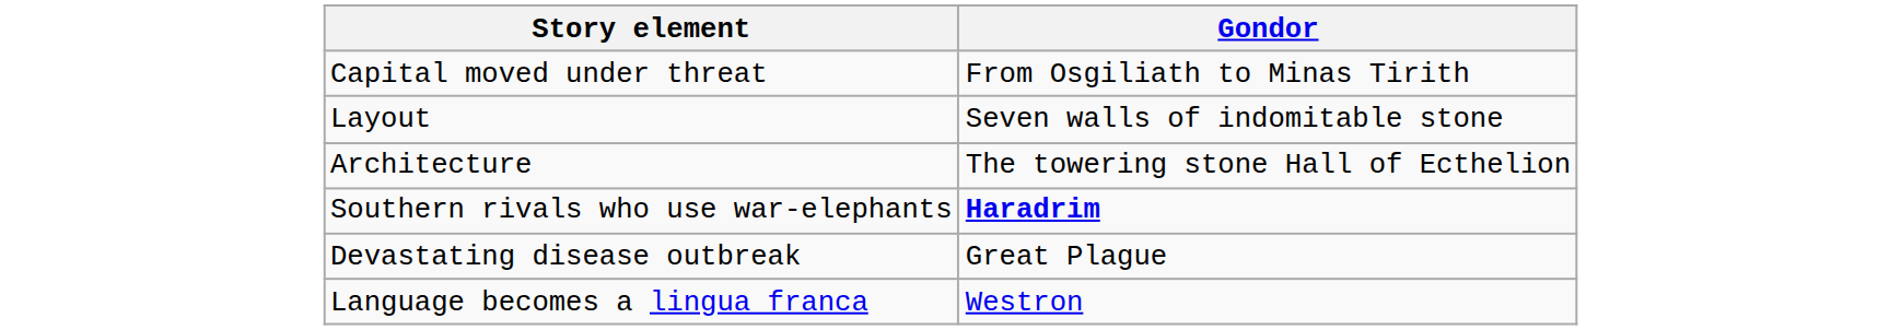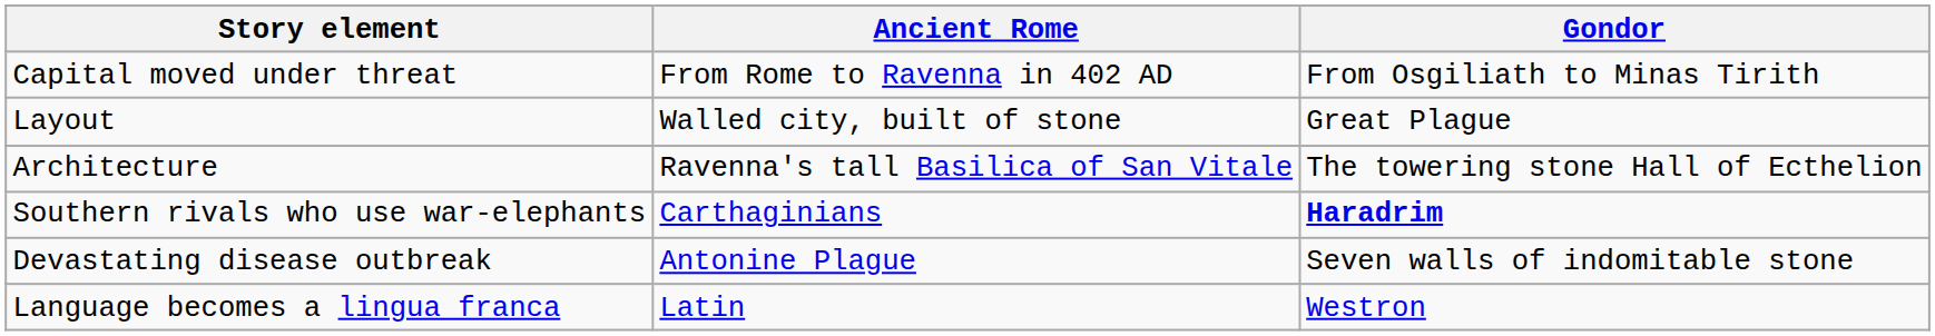 <table class="wikitable" style="margin:1em auto;">
 <tr>
 <th>Story element</th>
+<th><a href='#'>Ancient Rome</a></th>
 <th><a href='#'>Gondor</a></th>
 </tr>
 <tr>
 <td>Capital moved under threat</td>
+<td>From Rome to <a href='#'>Ravenna</a> in 402 AD</td>
 <td>From Osgiliath to Minas Tirith</td>
 </tr>
 <tr>
 <td>Layout</td>
-<td>Seven walls of indomitable stone</td>
+<td>Walled city, built of stone</td>
+<td>Great Plague</td>
 </tr>
 <tr>
 <td>Architecture</td>
+<td>Ravenna's tall <a href='#'>Basilica of San Vitale</a></td>
 <td>The towering stone Hall of Ecthelion</td>
 </tr>
 <tr>
 <td>Southern rivals who use war-elephants</td>
+<td><a href='#'>Carthaginians</a></td>
 <td><strong><a href='#'>Haradrim</a></strong></td>
 </tr>
 <tr>
 <td>Devastating disease outbreak</td>
-<td>Great Plague</td>
+<td><a href='#'>Antonine Plague</a></td>
+<td>Seven walls of indomitable stone</td>
 </tr>
 <tr>
 <td>Language becomes a <a href='#'>lingua franca</a></td>
+<td><a href='#'>Latin</a></td>
 <td><a href='#'>Westron</a></td>
 </tr>
 </table>
